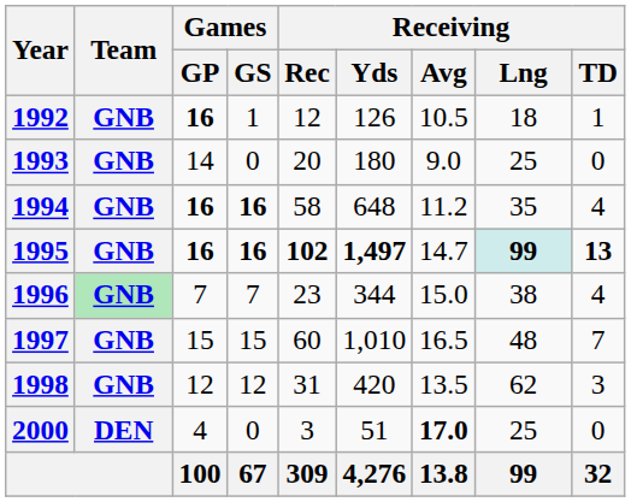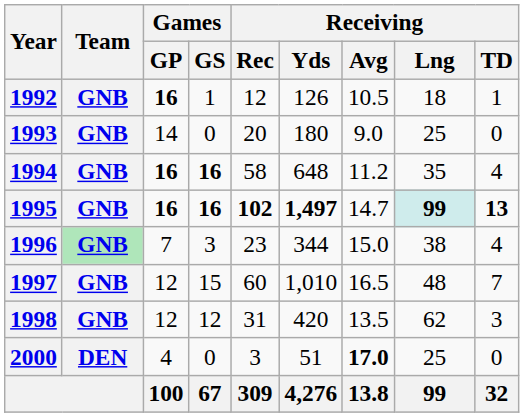 <table class="wikitable" style="text-align:center">
 <tr>
 <th rowspan="2">Year</th>
 <th rowspan="2">Team</th>
 <th colspan="2">Games</th>
 <th colspan="5">Receiving</th>
 </tr>
 <tr>
 <th>GP</th>
 <th>GS</th>
 <th>Rec</th>
 <th>Yds</th>
 <th>Avg</th>
 <th>Lng</th>
 <th>TD</th>
 </tr>
 <tr>
 <th><a href='#'>1992</a></th>
 <th><a href='#'>GNB</a></th>
 <td><strong>16</strong></td>
 <td>1</td>
 <td>12</td>
 <td>126</td>
 <td>10.5</td>
 <td>18</td>
 <td>1</td>
 </tr>
 <tr>
 <th><a href='#'>1993</a></th>
 <th><a href='#'>GNB</a></th>
 <td>14</td>
 <td>0</td>
 <td>20</td>
 <td>180</td>
 <td>9.0</td>
 <td>25</td>
 <td>0</td>
 </tr>
 <tr>
 <th><a href='#'>1994</a></th>
 <th><a href='#'>GNB</a></th>
 <td><strong>16</strong></td>
 <td><strong>16</strong></td>
 <td>58</td>
 <td>648</td>
 <td>11.2</td>
 <td>35</td>
 <td>4</td>
 </tr>
 <tr>
 <th><a href='#'>1995</a></th>
 <th><a href='#'>GNB</a></th>
 <td><strong>16</strong></td>
 <td><strong>16</strong></td>
 <td><strong>102</strong></td>
 <td><strong>1,497</strong></td>
 <td>14.7</td>
 <td style="background:#cfecec; width:3em;"><strong>99</strong></td>
 <td><strong>13</strong></td>
 </tr>
 <tr>
 <th><a href='#'>1996</a></th>
 <th style="background:#afe6ba; width:3em;"><a href='#'>GNB</a></th>
 <td>7</td>
-<td>7</td>
+<td>3</td>
 <td>23</td>
 <td>344</td>
 <td>15.0</td>
 <td>38</td>
 <td>4</td>
 </tr>
 <tr>
 <th><a href='#'>1997</a></th>
 <th><a href='#'>GNB</a></th>
-<td>15</td>
+<td>12</td>
 <td>15</td>
 <td>60</td>
 <td>1,010</td>
 <td>16.5</td>
 <td>48</td>
 <td>7</td>
 </tr>
 <tr>
 <th><a href='#'>1998</a></th>
 <th><a href='#'>GNB</a></th>
 <td>12</td>
 <td>12</td>
 <td>31</td>
 <td>420</td>
 <td>13.5</td>
 <td>62</td>
 <td>3</td>
 </tr>
 <tr>
 <th><a href='#'>2000</a></th>
 <th><a href='#'>DEN</a></th>
 <td>4</td>
 <td>0</td>
 <td>3</td>
 <td>51</td>
 <td><strong>17.0</strong></td>
 <td>25</td>
 <td>0</td>
 </tr>
 <tr>
 <th colspan="2"></th>
 <th>100</th>
 <th>67</th>
 <th>309</th>
 <th>4,276</th>
 <th>13.8</th>
 <th>99</th>
 <th>32</th>
 </tr>
 </table>
